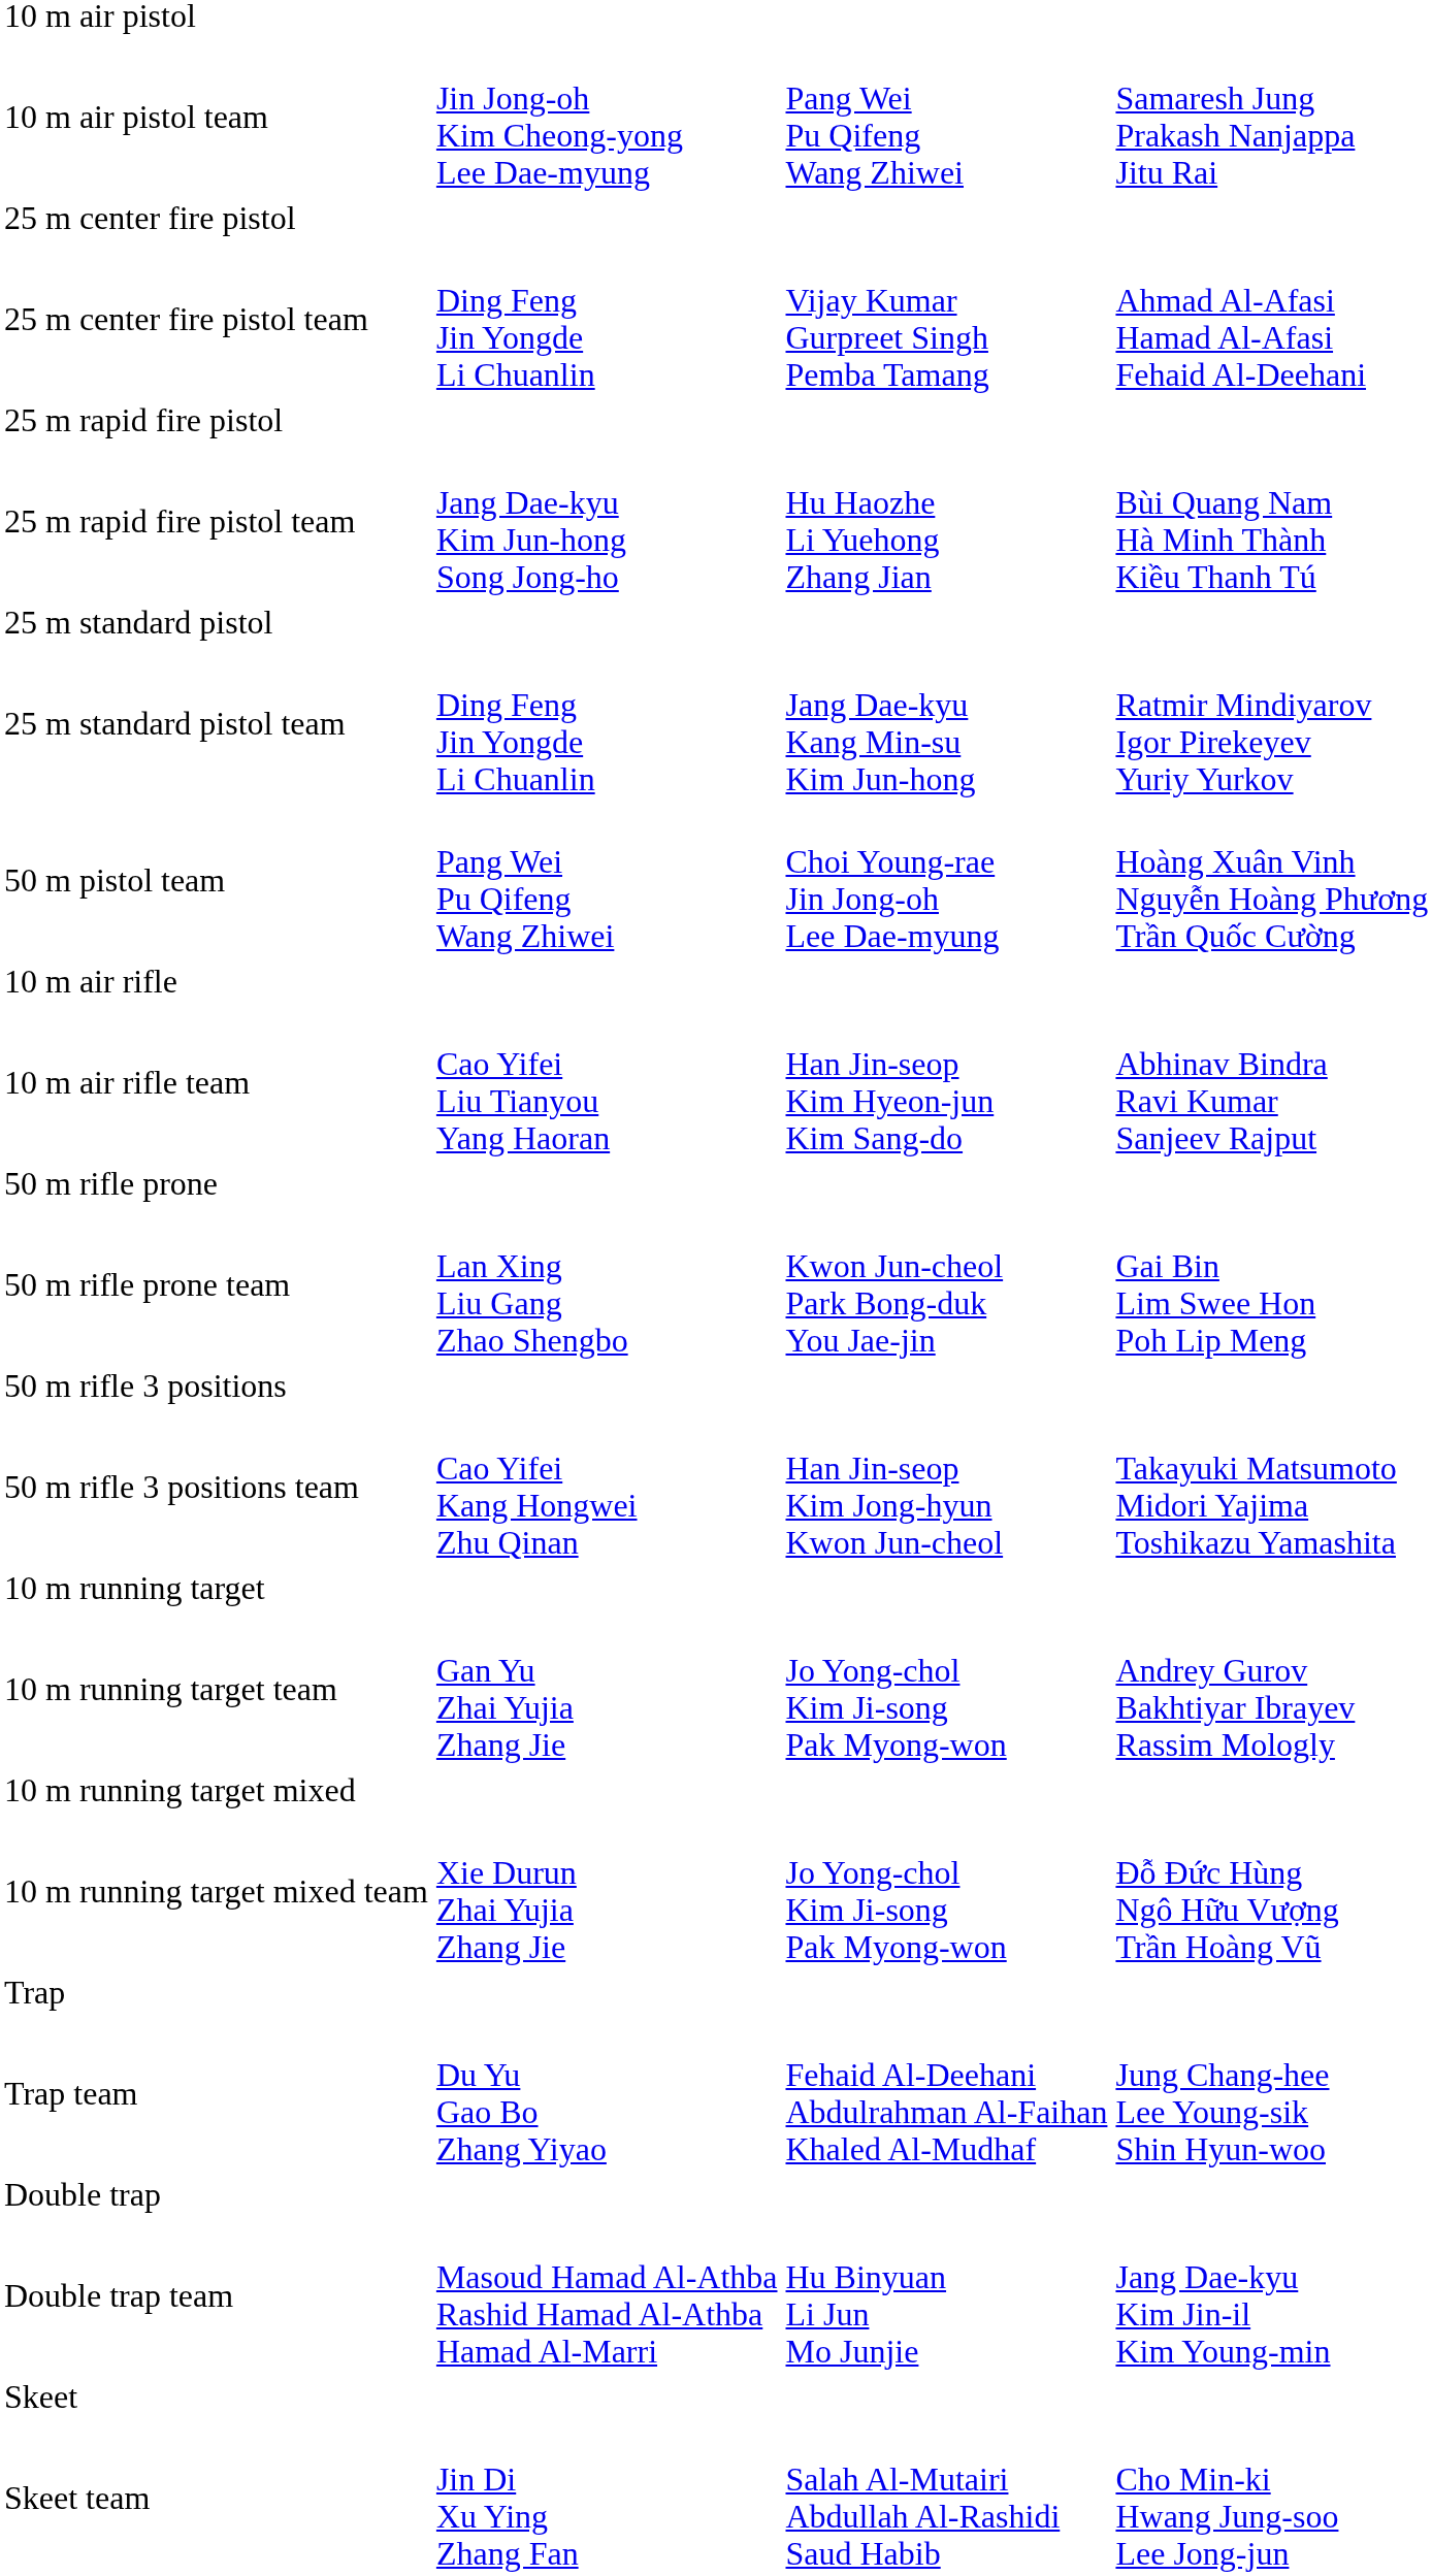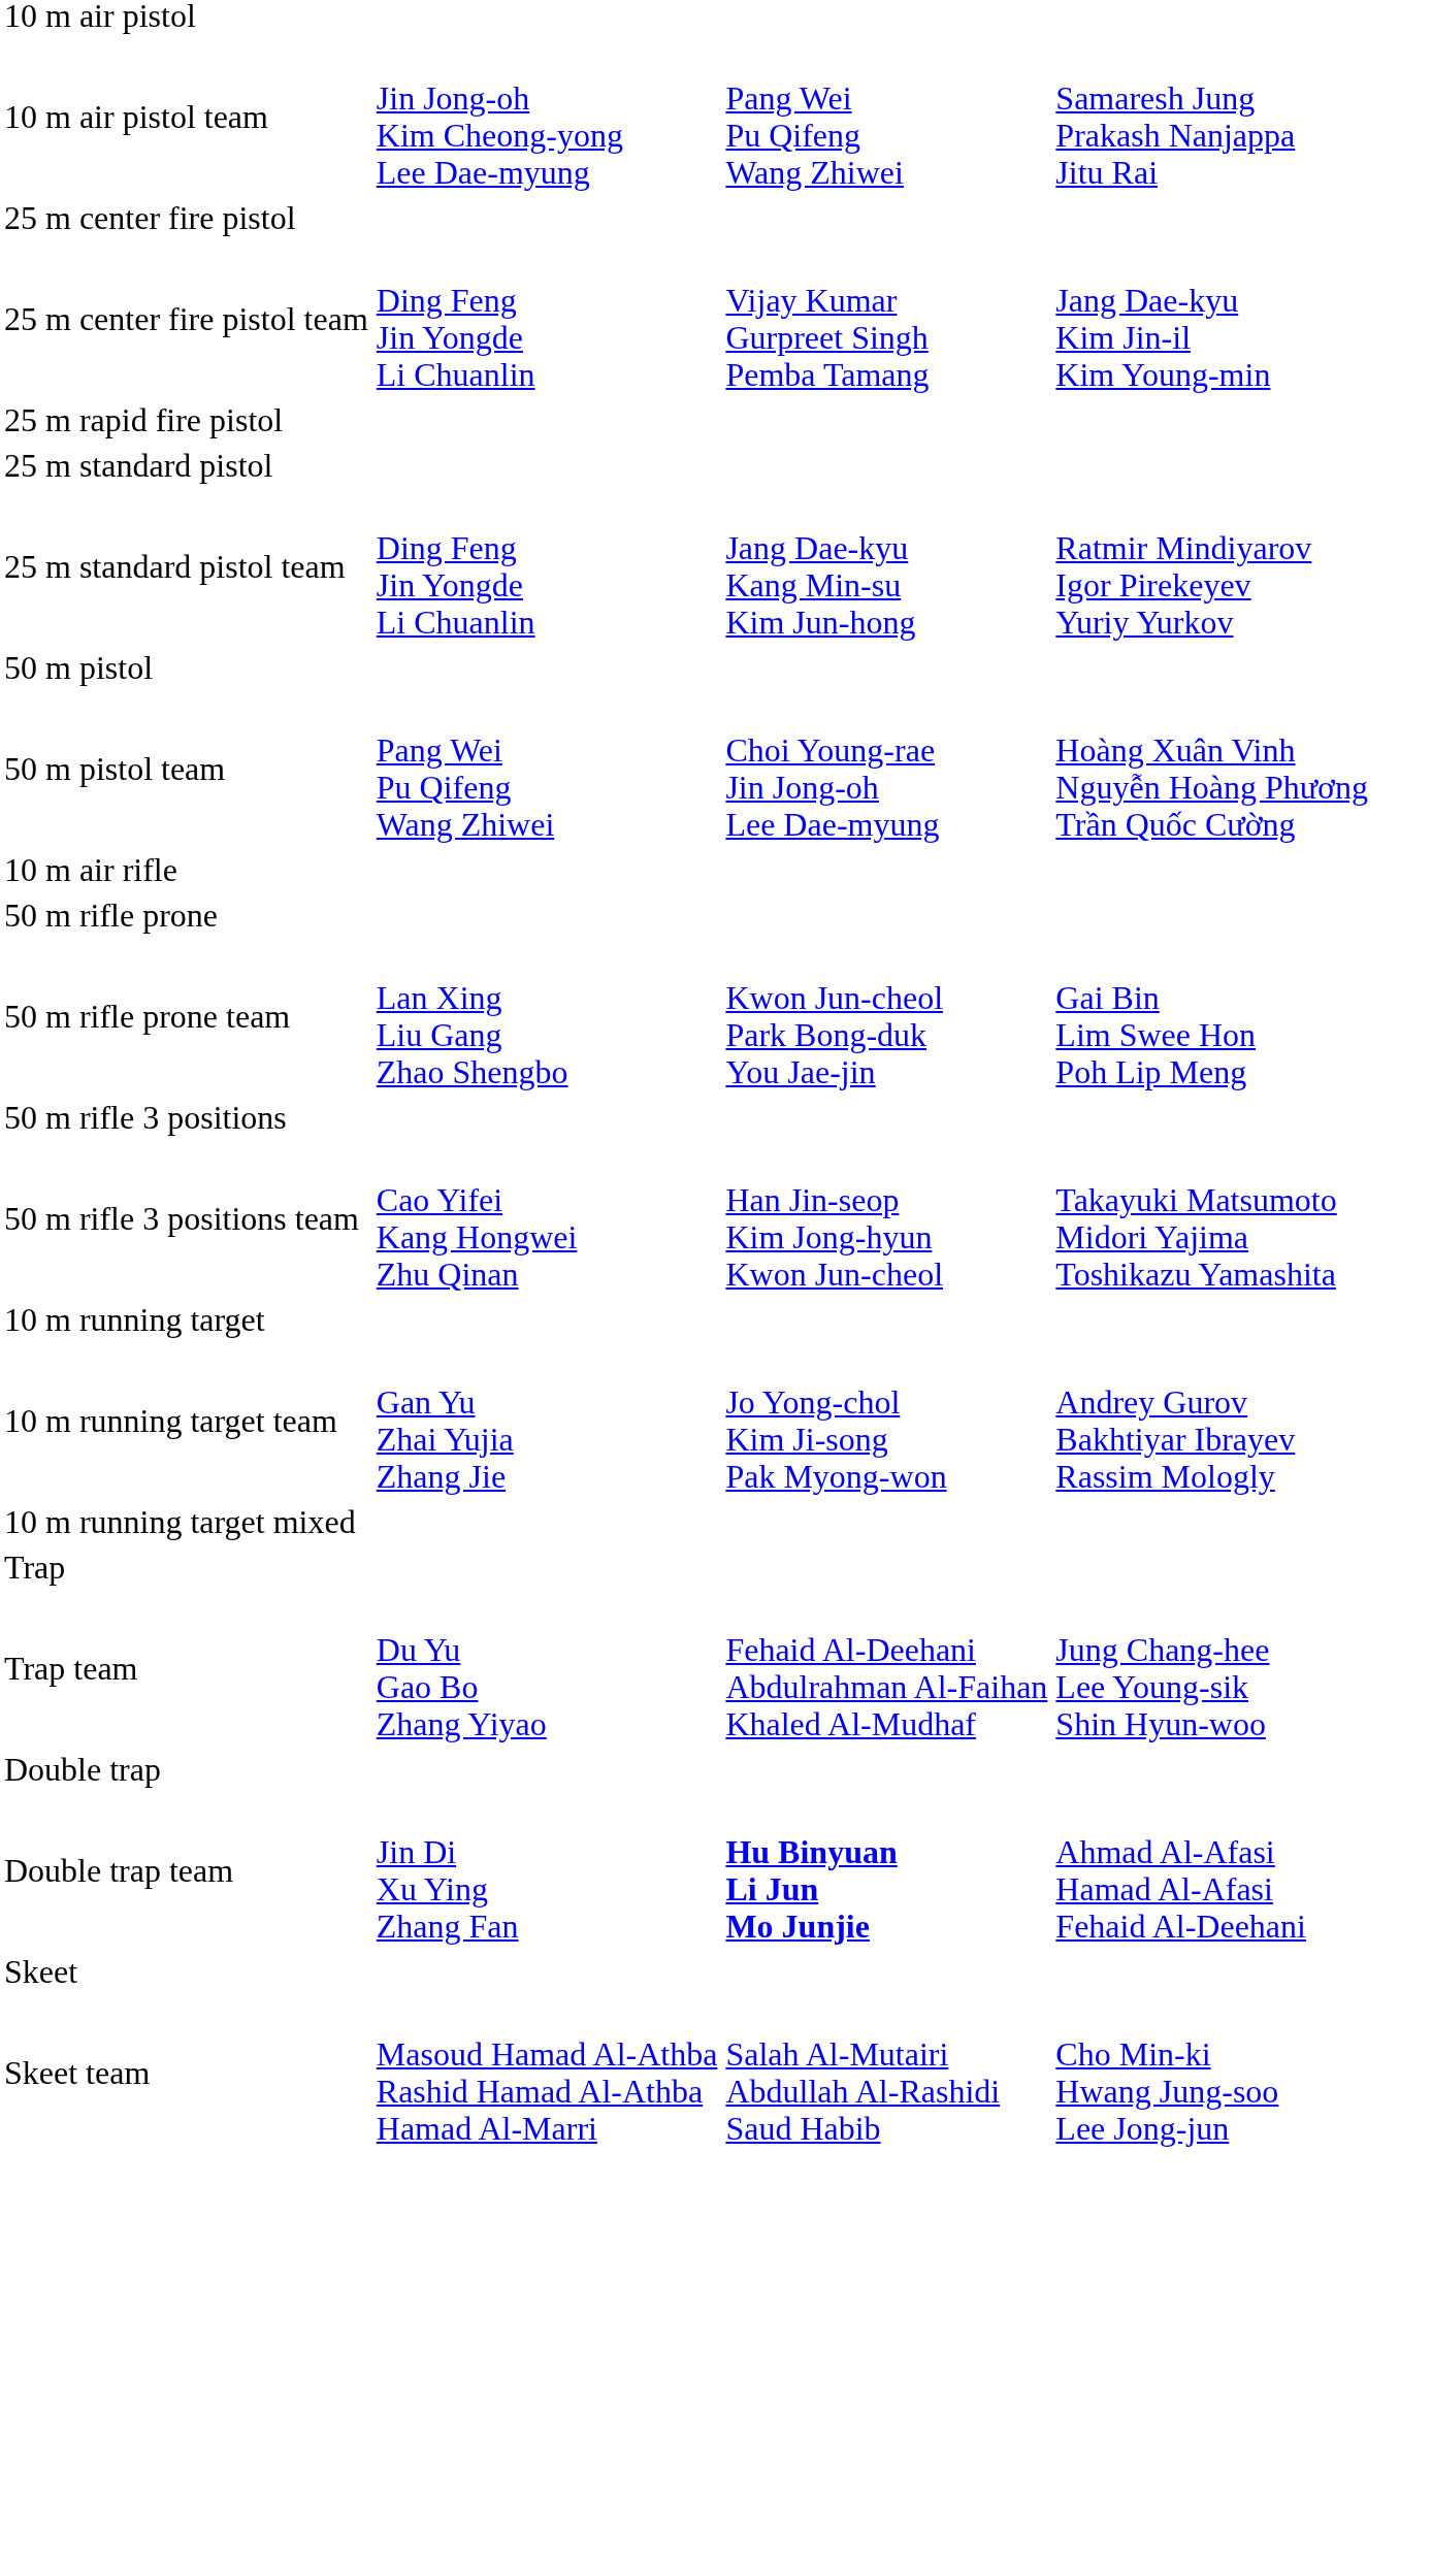 <table>
 <tr>
 <td>10 m air pistol<br></td>
 <td></td>
 <td></td>
 <td></td>
 </tr>
 <tr>
 <td>10 m air pistol team<br></td>
 <td><br><a href='#'>Jin Jong-oh</a><br><a href='#'>Kim Cheong-yong</a><br><a href='#'>Lee Dae-myung</a></td>
 <td><br><a href='#'>Pang Wei</a><br><a href='#'>Pu Qifeng</a><br><a href='#'>Wang Zhiwei</a></td>
 <td><br><a href='#'>Samaresh Jung</a><br><a href='#'>Prakash Nanjappa</a><br><a href='#'>Jitu Rai</a></td>
 </tr>
 <tr>
 <td>25 m center fire pistol<br></td>
 <td></td>
 <td></td>
 <td></td>
 </tr>
 <tr>
 <td>25 m center fire pistol team<br></td>
 <td><br><a href='#'>Ding Feng</a><br><a href='#'>Jin Yongde</a><br><a href='#'>Li Chuanlin</a></td>
 <td><br><a href='#'>Vijay Kumar</a><br><a href='#'>Gurpreet Singh</a><br><a href='#'>Pemba Tamang</a></td>
-<td><br><a href='#'>Ahmad Al-Afasi</a><br><a href='#'>Hamad Al-Afasi</a><br><a href='#'>Fehaid Al-Deehani</a></td>
+<td><br><a href='#'>Jang Dae-kyu</a><br><a href='#'>Kim Jin-il</a><br><a href='#'>Kim Young-min</a></td>
 </tr>
 <tr>
 <td>25 m rapid fire pistol<br></td>
 <td></td>
 <td></td>
 <td></td>
-</tr>
-<tr>
-<td>25 m rapid fire pistol team<br></td>
-<td><br><a href='#'>Jang Dae-kyu</a><br><a href='#'>Kim Jun-hong</a><br><a href='#'>Song Jong-ho</a></td>
-<td><br><a href='#'>Hu Haozhe</a><br><a href='#'>Li Yuehong</a><br><a href='#'>Zhang Jian</a></td>
-<td><br><a href='#'>Bùi Quang Nam</a><br><a href='#'>Hà Minh Thành</a><br><a href='#'>Kiều Thanh Tú</a></td>
 </tr>
 <tr>
 <td>25 m standard pistol<br></td>
 <td></td>
 <td></td>
 <td></td>
 </tr>
 <tr>
 <td>25 m standard pistol team<br></td>
 <td><br><a href='#'>Ding Feng</a><br><a href='#'>Jin Yongde</a><br><a href='#'>Li Chuanlin</a></td>
 <td><br><a href='#'>Jang Dae-kyu</a><br><a href='#'>Kang Min-su</a><br><a href='#'>Kim Jun-hong</a></td>
 <td><br><a href='#'>Ratmir Mindiyarov</a><br><a href='#'>Igor Pirekeyev</a><br><a href='#'>Yuriy Yurkov</a></td>
 </tr>
 <tr>
+<td>50 m pistol<br></td>
+<td></td>
+<td></td>
+<td></td>
+</tr>
+<tr>
 <td>50 m pistol team<br></td>
 <td><br><a href='#'>Pang Wei</a><br><a href='#'>Pu Qifeng</a><br><a href='#'>Wang Zhiwei</a></td>
 <td><br><a href='#'>Choi Young-rae</a><br><a href='#'>Jin Jong-oh</a><br><a href='#'>Lee Dae-myung</a></td>
 <td><br><a href='#'>Hoàng Xuân Vinh</a><br><a href='#'>Nguyễn Hoàng Phương</a><br><a href='#'>Trần Quốc Cường</a></td>
 </tr>
 <tr>
 <td>10 m air rifle<br></td>
 <td></td>
 <td></td>
 <td></td>
-</tr>
-<tr>
-<td>10 m air rifle team<br></td>
-<td><br><a href='#'>Cao Yifei</a><br><a href='#'>Liu Tianyou</a><br><a href='#'>Yang Haoran</a></td>
-<td><br><a href='#'>Han Jin-seop</a><br><a href='#'>Kim Hyeon-jun</a><br><a href='#'>Kim Sang-do</a></td>
-<td><br><a href='#'>Abhinav Bindra</a><br><a href='#'>Ravi Kumar</a><br><a href='#'>Sanjeev Rajput</a></td>
 </tr>
 <tr>
 <td>50 m rifle prone<br></td>
 <td></td>
 <td></td>
 <td></td>
 </tr>
 <tr>
 <td>50 m rifle prone team<br></td>
 <td><br><a href='#'>Lan Xing</a><br><a href='#'>Liu Gang</a><br><a href='#'>Zhao Shengbo</a></td>
 <td><br><a href='#'>Kwon Jun-cheol</a><br><a href='#'>Park Bong-duk</a><br><a href='#'>You Jae-jin</a></td>
 <td><br><a href='#'>Gai Bin</a><br><a href='#'>Lim Swee Hon</a><br><a href='#'>Poh Lip Meng</a></td>
 </tr>
 <tr>
 <td>50 m rifle 3 positions<br></td>
 <td></td>
 <td></td>
 <td></td>
 </tr>
 <tr>
 <td>50 m rifle 3 positions team<br></td>
 <td><br><a href='#'>Cao Yifei</a><br><a href='#'>Kang Hongwei</a><br><a href='#'>Zhu Qinan</a></td>
 <td><br><a href='#'>Han Jin-seop</a><br><a href='#'>Kim Jong-hyun</a><br><a href='#'>Kwon Jun-cheol</a></td>
 <td><br><a href='#'>Takayuki Matsumoto</a><br><a href='#'>Midori Yajima</a><br><a href='#'>Toshikazu Yamashita</a></td>
 </tr>
 <tr>
 <td>10 m running target<br></td>
 <td></td>
 <td></td>
 <td></td>
 </tr>
 <tr>
 <td>10 m running target team<br></td>
 <td><br><a href='#'>Gan Yu</a><br><a href='#'>Zhai Yujia</a><br><a href='#'>Zhang Jie</a></td>
 <td><br><a href='#'>Jo Yong-chol</a><br><a href='#'>Kim Ji-song</a><br><a href='#'>Pak Myong-won</a></td>
 <td><br><a href='#'>Andrey Gurov</a><br><a href='#'>Bakhtiyar Ibrayev</a><br><a href='#'>Rassim Mologly</a></td>
 </tr>
 <tr>
 <td>10 m running target mixed<br></td>
 <td></td>
 <td></td>
 <td></td>
 </tr>
 <tr>
-<td>10 m running target mixed team<br></td>
-<td><br><a href='#'>Xie Durun</a><br><a href='#'>Zhai Yujia</a><br><a href='#'>Zhang Jie</a></td>
-<td><br><a href='#'>Jo Yong-chol</a><br><a href='#'>Kim Ji-song</a><br><a href='#'>Pak Myong-won</a></td>
-<td><br><a href='#'>Đỗ Đức Hùng</a><br><a href='#'>Ngô Hữu Vượng</a><br><a href='#'>Trần Hoàng Vũ</a></td>
-</tr>
-<tr>
 <td>Trap<br></td>
 <td></td>
 <td></td>
 <td></td>
 </tr>
 <tr>
 <td>Trap team<br></td>
 <td><br><a href='#'>Du Yu</a><br><a href='#'>Gao Bo</a><br><a href='#'>Zhang Yiyao</a></td>
 <td><br><a href='#'>Fehaid Al-Deehani</a><br><a href='#'>Abdulrahman Al-Faihan</a><br><a href='#'>Khaled Al-Mudhaf</a></td>
 <td><br><a href='#'>Jung Chang-hee</a><br><a href='#'>Lee Young-sik</a><br><a href='#'>Shin Hyun-woo</a></td>
 </tr>
 <tr>
 <td>Double trap<br></td>
 <td></td>
 <td></td>
 <td></td>
 </tr>
 <tr>
 <td>Double trap team<br></td>
-<td><br><a href='#'>Masoud Hamad Al-Athba</a><br><a href='#'>Rashid Hamad Al-Athba</a><br><a href='#'>Hamad Al-Marri</a></td>
-<td><br><a href='#'>Hu Binyuan</a><br><a href='#'>Li Jun</a><br><a href='#'>Mo Junjie</a></td>
-<td><br><a href='#'>Jang Dae-kyu</a><br><a href='#'>Kim Jin-il</a><br><a href='#'>Kim Young-min</a></td>
+<td><br><a href='#'>Jin Di</a><br><a href='#'>Xu Ying</a><br><a href='#'>Zhang Fan</a></td>
+<td><strong><br><a href='#'>Hu Binyuan</a><br><a href='#'>Li Jun</a><br><a href='#'>Mo Junjie</a></strong></td>
+<td><br><a href='#'>Ahmad Al-Afasi</a><br><a href='#'>Hamad Al-Afasi</a><br><a href='#'>Fehaid Al-Deehani</a></td>
 </tr>
 <tr>
 <td>Skeet<br></td>
 <td></td>
 <td></td>
 <td></td>
 </tr>
 <tr>
 <td>Skeet team<br></td>
-<td><br><a href='#'>Jin Di</a><br><a href='#'>Xu Ying</a><br><a href='#'>Zhang Fan</a></td>
+<td><br><a href='#'>Masoud Hamad Al-Athba</a><br><a href='#'>Rashid Hamad Al-Athba</a><br><a href='#'>Hamad Al-Marri</a></td>
 <td><br><a href='#'>Salah Al-Mutairi</a><br><a href='#'>Abdullah Al-Rashidi</a><br><a href='#'>Saud Habib</a></td>
 <td><br><a href='#'>Cho Min-ki</a><br><a href='#'>Hwang Jung-soo</a><br><a href='#'>Lee Jong-jun</a></td>
 </tr>
 </table>
